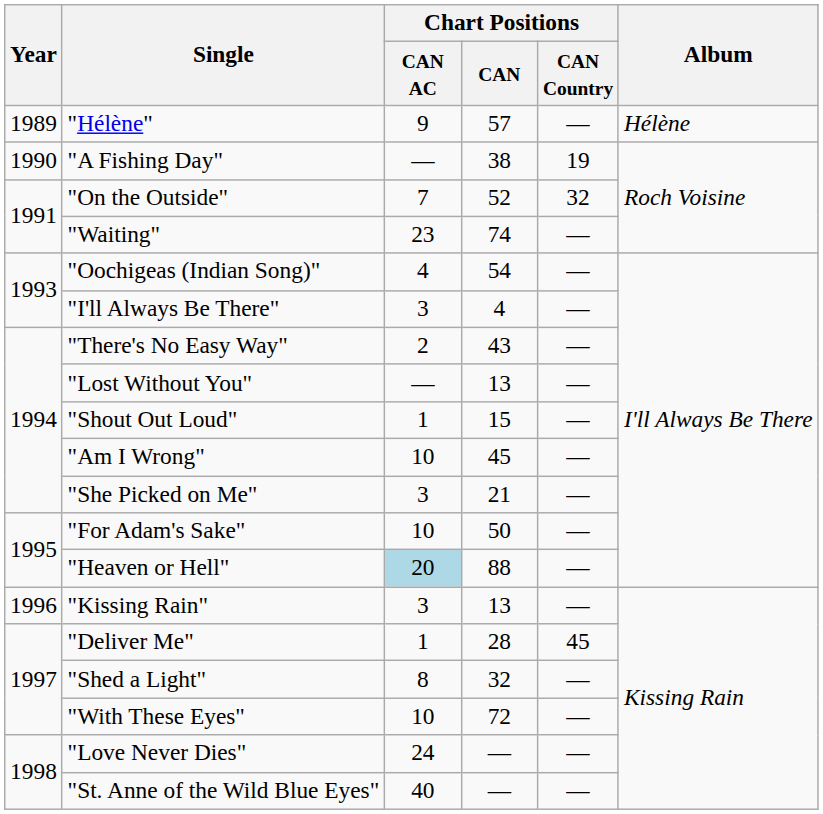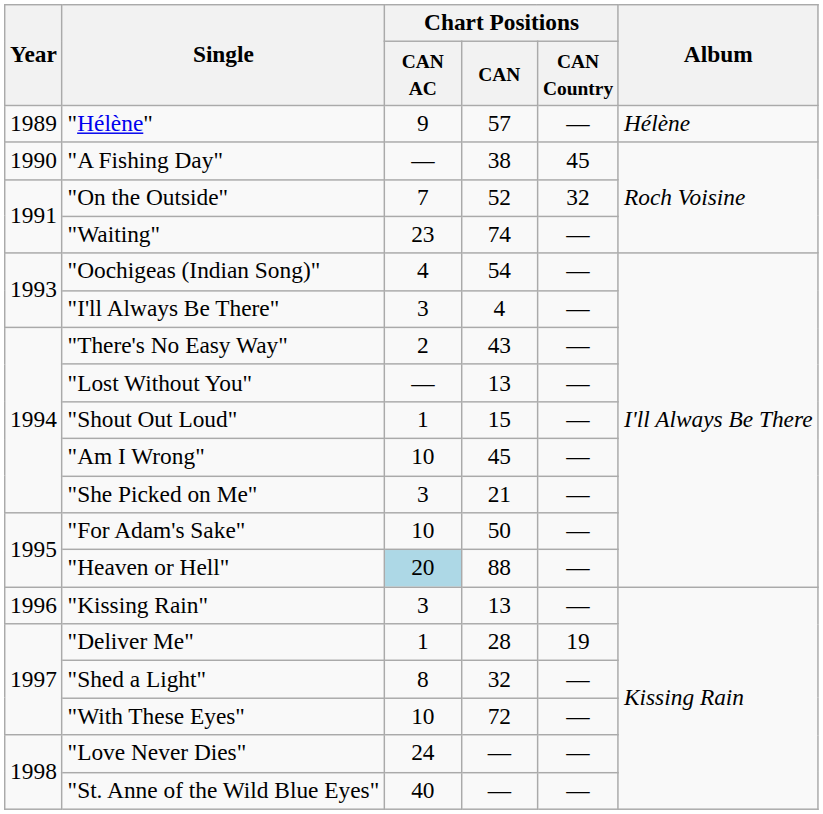 <table class="wikitable">
 <tr>
 <th rowspan="2">Year</th>
 <th rowspan="2">Single</th>
 <th colspan="3">Chart Positions</th>
 <th rowspan="2">Album</th>
 </tr>
 <tr>
 <th width="45"><small>CAN <br>AC</small></th>
 <th width="45"><small>CAN</small></th>
 <th width="45"><small>CAN Country</small></th>
 </tr>
 <tr>
 <td>1989</td>
 <td>"<a href='#'>Hélène</a>"</td>
 <td align="center">9</td>
 <td align="center">57</td>
 <td align="center">—</td>
 <td><em>Hélène</em></td>
 </tr>
 <tr>
 <td>1990</td>
 <td>"A Fishing Day"</td>
 <td align="center">—</td>
 <td align="center">38</td>
-<td align="center">19</td>
+<td align="center">45</td>
 <td rowspan="3"><em>Roch Voisine</em></td>
 </tr>
 <tr>
 <td rowspan="2">1991</td>
 <td>"On the Outside"</td>
 <td align="center">7</td>
 <td align="center">52</td>
 <td align="center">32</td>
 </tr>
 <tr>
 <td>"Waiting"</td>
 <td align="center">23</td>
 <td align="center">74</td>
 <td align="center">—</td>
 </tr>
 <tr>
 <td rowspan="2">1993</td>
 <td>"Oochigeas (Indian Song)"</td>
 <td align="center">4</td>
 <td align="center">54</td>
 <td align="center">—</td>
 <td rowspan="9"><em>I'll Always Be There</em></td>
 </tr>
 <tr>
 <td>"I'll Always Be There"</td>
 <td align="center">3</td>
 <td align="center">4</td>
 <td align="center">—</td>
 </tr>
 <tr>
 <td rowspan="5">1994</td>
 <td>"There's No Easy Way"</td>
 <td align="center">2</td>
 <td align="center">43</td>
 <td align="center">—</td>
 </tr>
 <tr>
 <td>"Lost Without You"</td>
 <td align="center">—</td>
 <td align="center">13</td>
 <td align="center">—</td>
 </tr>
 <tr>
 <td>"Shout Out Loud"</td>
 <td align="center">1</td>
 <td align="center">15</td>
 <td align="center">—</td>
 </tr>
 <tr>
 <td>"Am I Wrong"</td>
 <td align="center">10</td>
 <td align="center">45</td>
 <td align="center">—</td>
 </tr>
 <tr>
 <td>"She Picked on Me"</td>
 <td align="center">3</td>
 <td align="center">21</td>
 <td align="center">—</td>
 </tr>
 <tr>
 <td rowspan="2">1995</td>
 <td>"For Adam's Sake"</td>
 <td align="center">10</td>
 <td align="center">50</td>
 <td align="center">—</td>
 </tr>
 <tr>
 <td>"Heaven or Hell"</td>
 <td align="center" style="background: lightblue;">20</td>
 <td align="center">88</td>
 <td align="center">—</td>
 </tr>
 <tr>
 <td>1996</td>
 <td>"Kissing Rain"</td>
 <td align="center">3</td>
 <td align="center">13</td>
 <td align="center">—</td>
 <td rowspan="6"><em>Kissing Rain</em></td>
 </tr>
 <tr>
 <td rowspan="3">1997</td>
 <td>"Deliver Me"</td>
 <td align="center">1</td>
 <td align="center">28</td>
-<td align="center">45</td>
+<td align="center">19</td>
 </tr>
 <tr>
 <td>"Shed a Light"</td>
 <td align="center">8</td>
 <td align="center">32</td>
 <td align="center">—</td>
 </tr>
 <tr>
 <td>"With These Eyes"</td>
 <td align="center">10</td>
 <td align="center">72</td>
 <td align="center">—</td>
 </tr>
 <tr>
 <td rowspan="2">1998</td>
 <td>"Love Never Dies"</td>
 <td align="center">24</td>
 <td align="center">—</td>
 <td align="center">—</td>
 </tr>
 <tr>
 <td>"St. Anne of the Wild Blue Eyes"</td>
 <td align="center">40</td>
 <td align="center">—</td>
 <td align="center">—</td>
 </tr>
 </table>
